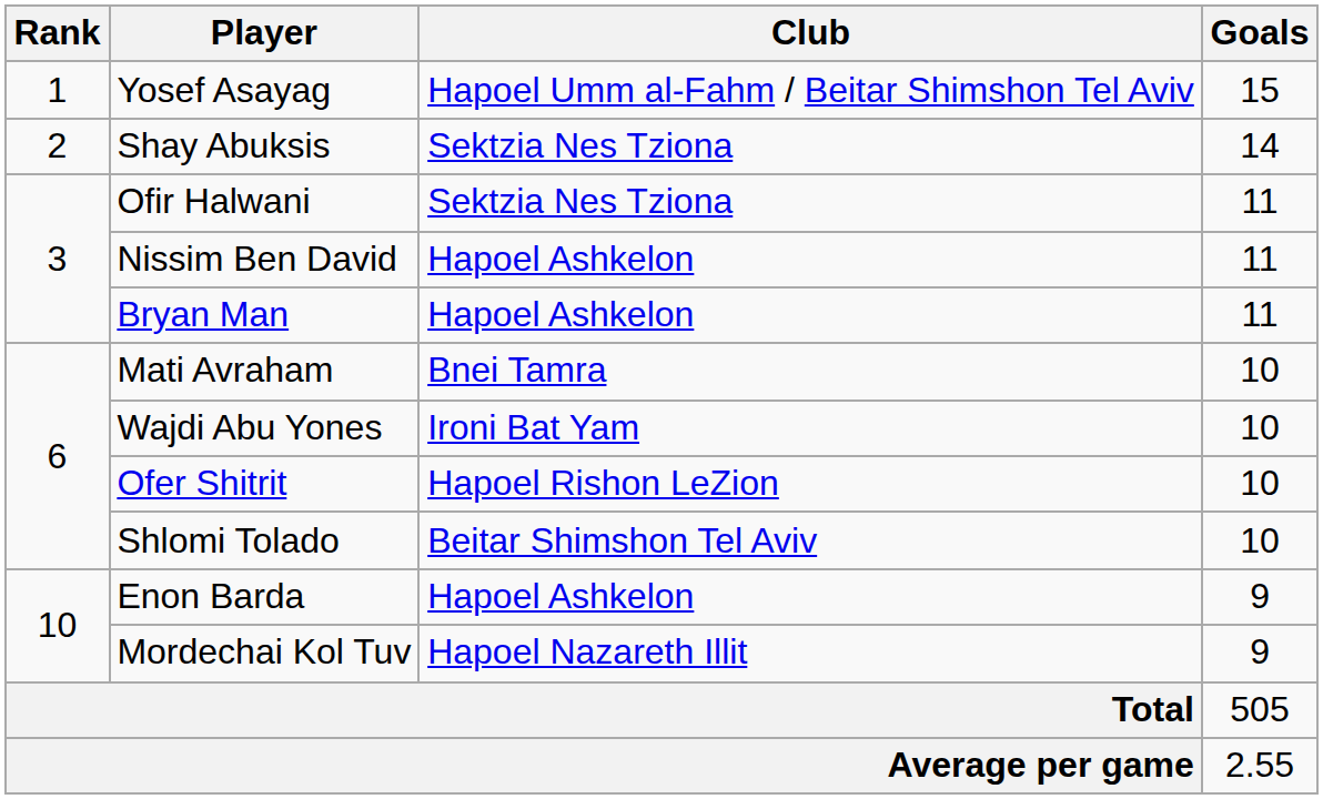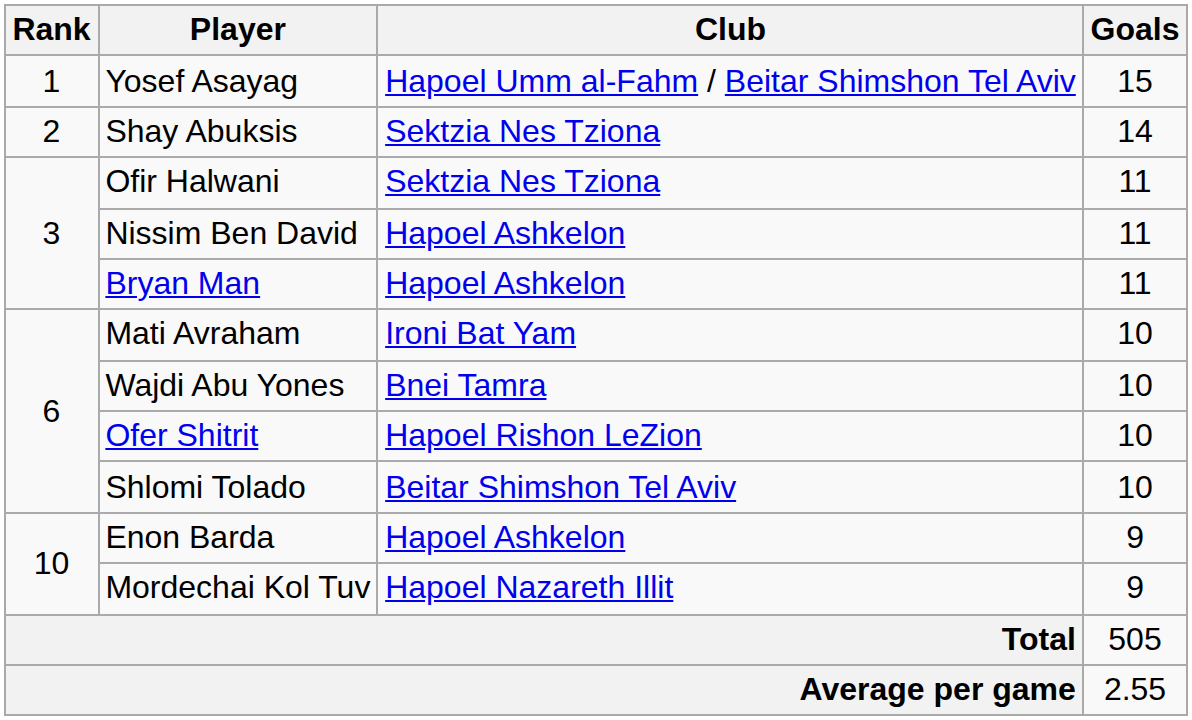 <table class="wikitable">
 <tr>
 <th>Rank</th>
 <th>Player</th>
 <th>Club</th>
 <th>Goals</th>
 </tr>
 <tr>
 <td align="center">1</td>
 <td> Yosef Asayag</td>
 <td><a href='#'>Hapoel Umm al-Fahm</a> / <a href='#'>Beitar Shimshon Tel Aviv</a></td>
 <td align="center">15</td>
 </tr>
 <tr>
 <td align="center">2</td>
 <td> Shay Abuksis</td>
 <td><a href='#'>Sektzia Nes Tziona</a></td>
 <td align="center">14</td>
 </tr>
 <tr>
 <td rowspan="3" align="center">3</td>
 <td> Ofir Halwani</td>
 <td><a href='#'>Sektzia Nes Tziona</a></td>
 <td align="center">11</td>
 </tr>
 <tr>
 <td> Nissim Ben David</td>
 <td><a href='#'>Hapoel Ashkelon</a></td>
 <td align="center">11</td>
 </tr>
 <tr>
 <td> <a href='#'>Bryan Man</a></td>
 <td><a href='#'>Hapoel Ashkelon</a></td>
 <td align="center">11</td>
 </tr>
 <tr>
 <td rowspan="4" align="center">6</td>
 <td> Mati Avraham</td>
-<td><a href='#'>Bnei Tamra</a></td>
+<td><a href='#'>Ironi Bat Yam</a></td>
 <td align="center">10</td>
 </tr>
 <tr>
 <td> Wajdi Abu Yones</td>
-<td><a href='#'>Ironi Bat Yam</a></td>
+<td><a href='#'>Bnei Tamra</a></td>
 <td align="center">10</td>
 </tr>
 <tr>
 <td> <a href='#'>Ofer Shitrit</a></td>
 <td><a href='#'>Hapoel Rishon LeZion</a></td>
 <td align="center">10</td>
 </tr>
 <tr>
 <td> Shlomi Tolado</td>
 <td><a href='#'>Beitar Shimshon Tel Aviv</a></td>
 <td align="center">10</td>
 </tr>
 <tr>
 <td rowspan="2" align="center">10</td>
 <td> Enon Barda</td>
 <td><a href='#'>Hapoel Ashkelon</a></td>
 <td align="center">9</td>
 </tr>
 <tr>
 <td> Mordechai Kol Tuv</td>
 <td><a href='#'>Hapoel Nazareth Illit</a></td>
 <td align="center">9</td>
 </tr>
 <tr>
 <td bgcolor="#F2F2F2" colspan="3" align="right"><strong>Total</strong></td>
 <td align=center>505</td>
 </tr>
 <tr>
 <td bgcolor="#F2F2F2" colspan="3" align="right"><strong>Average per game</strong></td>
 <td align=center>2.55</td>
 </tr>
 </table>
